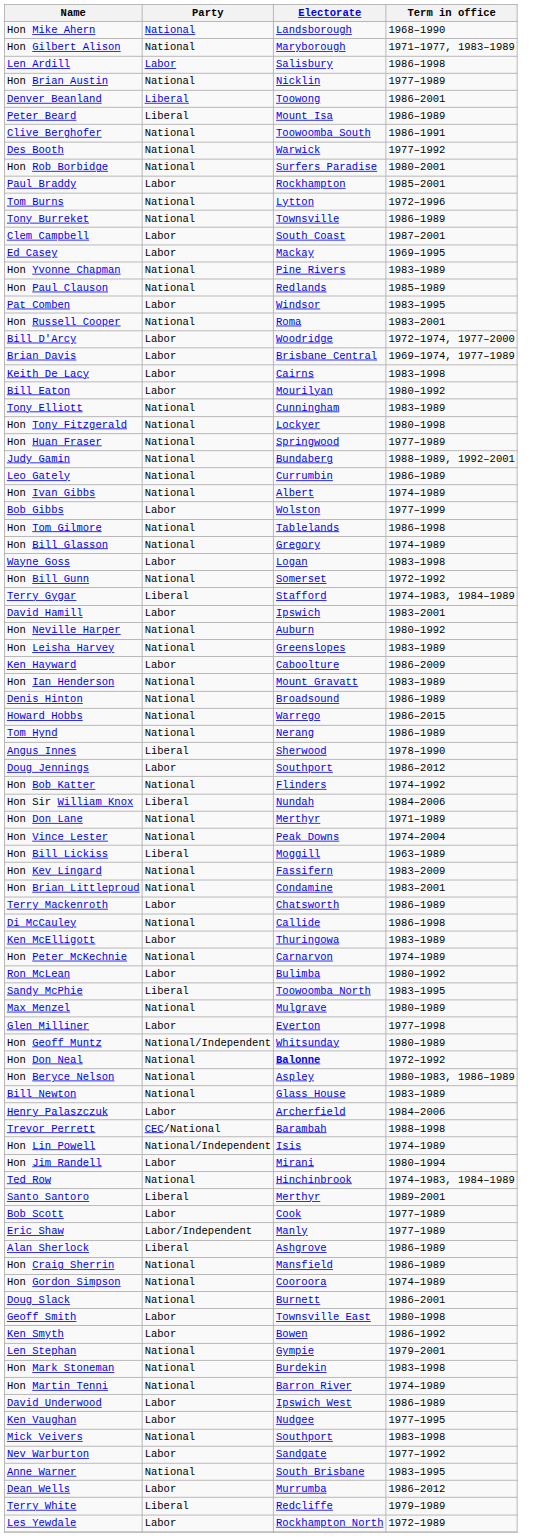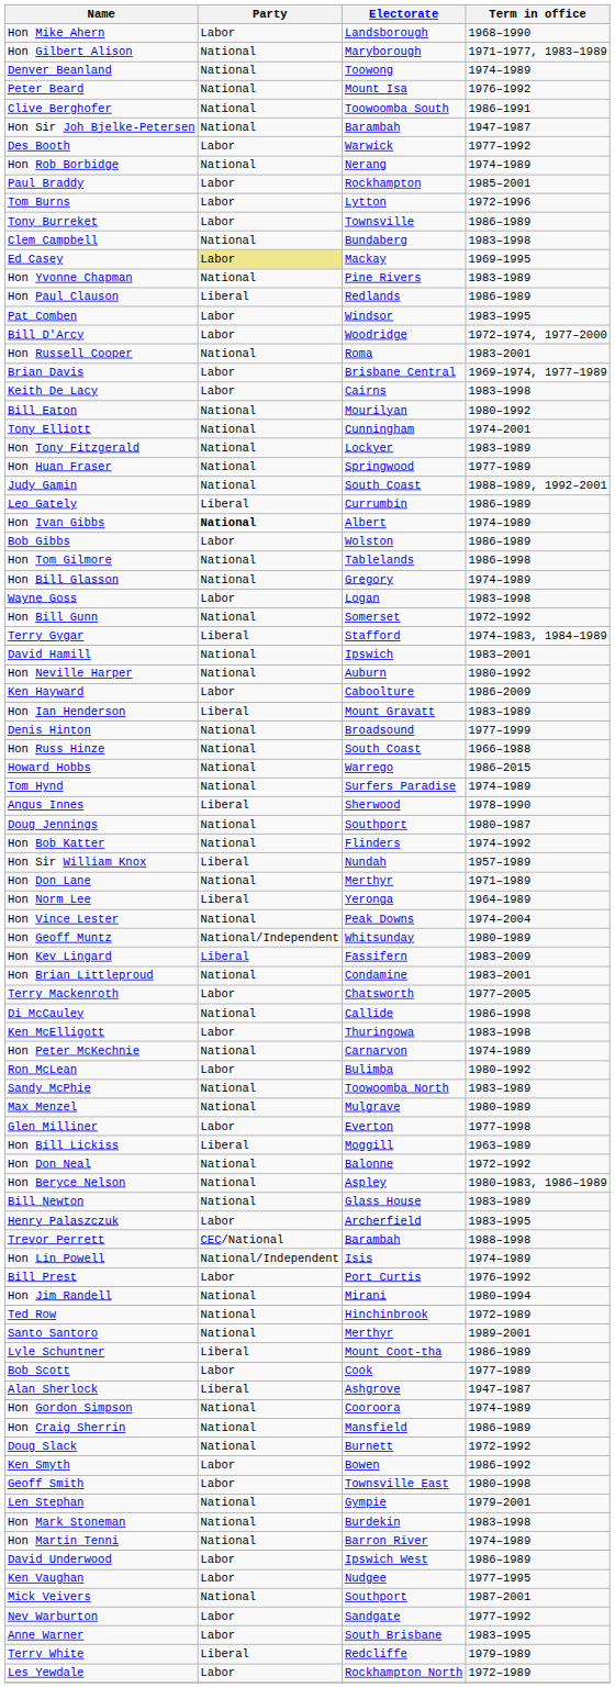 <table class="wikitable sortable">
 <tr>
 <th>Name</th>
 <th>Party</th>
 <th><a href='#'>Electorate</a></th>
 <th>Term in office</th>
 </tr>
 <tr>
 <td>Hon <a href='#'>Mike Ahern</a></td>
-<td><a href='#'>National</a></td>
+<td>Labor</td>
 <td><a href='#'>Landsborough</a></td>
 <td>1968–1990</td>
 </tr>
 <tr>
 <td>Hon <a href='#'>Gilbert Alison</a></td>
 <td>National</td>
 <td><a href='#'>Maryborough</a></td>
 <td>1971–1977, 1983–1989</td>
 </tr>
 <tr>
-<td><a href='#'>Len Ardill</a></td>
-<td><a href='#'>Labor</a></td>
-<td><a href='#'>Salisbury</a></td>
-<td>1986–1998</td>
-</tr>
-<tr>
-<td>Hon <a href='#'>Brian Austin</a></td>
+<td><a href='#'>Denver Beanland</a></td>
 <td>National</td>
-<td><a href='#'>Nicklin</a></td>
-<td>1977–1989</td>
-</tr>
-<tr>
-<td><a href='#'>Denver Beanland</a></td>
-<td><a href='#'>Liberal</a></td>
 <td><a href='#'>Toowong</a></td>
-<td>1986–2001</td>
+<td>1974–1989</td>
 </tr>
 <tr>
 <td><a href='#'>Peter Beard</a></td>
-<td>Liberal</td>
+<td>National</td>
 <td><a href='#'>Mount Isa</a></td>
-<td>1986–1989</td>
+<td>1976–1992</td>
 </tr>
 <tr>
 <td><a href='#'>Clive Berghofer</a></td>
 <td>National</td>
 <td><a href='#'>Toowoomba South</a></td>
 <td>1986–1991</td>
 </tr>
 <tr>
+<td>Hon Sir <a href='#'>Joh Bjelke-Petersen</a> </td>
+<td>National</td>
+<td><a href='#'>Barambah</a></td>
+<td>1947–1987</td>
+</tr>
+<tr>
 <td><a href='#'>Des Booth</a></td>
-<td>National</td>
+<td>Labor</td>
 <td><a href='#'>Warwick</a></td>
 <td>1977–1992</td>
 </tr>
 <tr>
 <td>Hon <a href='#'>Rob Borbidge</a></td>
 <td>National</td>
-<td><a href='#'>Surfers Paradise</a></td>
-<td>1980–2001</td>
+<td><a href='#'>Nerang</a></td>
+<td>1974–1989</td>
 </tr>
 <tr>
 <td><a href='#'>Paul Braddy</a></td>
 <td>Labor</td>
 <td><a href='#'>Rockhampton</a></td>
 <td>1985–2001</td>
 </tr>
 <tr>
 <td><a href='#'>Tom Burns</a></td>
-<td>National</td>
+<td>Labor</td>
 <td><a href='#'>Lytton</a></td>
 <td>1972–1996</td>
 </tr>
 <tr>
 <td><a href='#'>Tony Burreket</a></td>
-<td>National</td>
+<td>Labor</td>
 <td><a href='#'>Townsville</a></td>
 <td>1986–1989</td>
 </tr>
 <tr>
 <td><a href='#'>Clem Campbell</a></td>
-<td>Labor</td>
-<td><a href='#'>South Coast</a></td>
-<td>1987–2001</td>
+<td>National</td>
+<td><a href='#'>Bundaberg</a></td>
+<td>1983–1998</td>
 </tr>
 <tr>
 <td><a href='#'>Ed Casey</a></td>
-<td>Labor</td>
+<td style="background: khaki;">Labor</td>
 <td><a href='#'>Mackay</a></td>
 <td>1969–1995</td>
 </tr>
 <tr>
 <td>Hon <a href='#'>Yvonne Chapman</a></td>
 <td>National</td>
 <td><a href='#'>Pine Rivers</a></td>
 <td>1983–1989</td>
 </tr>
 <tr>
 <td>Hon <a href='#'>Paul Clauson</a></td>
-<td>National</td>
+<td>Liberal</td>
 <td><a href='#'>Redlands</a></td>
-<td>1985–1989</td>
+<td>1986–1989</td>
 </tr>
 <tr>
 <td><a href='#'>Pat Comben</a></td>
 <td>Labor</td>
 <td><a href='#'>Windsor</a></td>
 <td>1983–1995</td>
 </tr>
 <tr>
+<td><a href='#'>Bill D'Arcy</a></td>
+<td>Labor</td>
+<td><a href='#'>Woodridge</a></td>
+<td>1972–1974, 1977–2000</td>
+</tr>
+<tr>
 <td>Hon <a href='#'>Russell Cooper</a></td>
 <td>National</td>
 <td><a href='#'>Roma</a></td>
 <td>1983–2001</td>
-</tr>
-<tr>
-<td><a href='#'>Bill D'Arcy</a></td>
-<td>Labor</td>
-<td><a href='#'>Woodridge</a></td>
-<td>1972–1974, 1977–2000</td>
 </tr>
 <tr>
 <td><a href='#'>Brian Davis</a></td>
 <td>Labor</td>
 <td><a href='#'>Brisbane Central</a></td>
 <td>1969–1974, 1977–1989</td>
 </tr>
 <tr>
 <td><a href='#'>Keith De Lacy</a></td>
 <td>Labor</td>
 <td><a href='#'>Cairns</a></td>
 <td>1983–1998</td>
 </tr>
 <tr>
 <td><a href='#'>Bill Eaton</a></td>
-<td>Labor</td>
+<td>National</td>
 <td><a href='#'>Mourilyan</a></td>
 <td>1980–1992</td>
 </tr>
 <tr>
 <td><a href='#'>Tony Elliott</a></td>
 <td>National</td>
 <td><a href='#'>Cunningham</a></td>
-<td>1983–1989</td>
+<td>1974–2001</td>
 </tr>
 <tr>
 <td>Hon <a href='#'>Tony Fitzgerald</a></td>
 <td>National</td>
 <td><a href='#'>Lockyer</a></td>
-<td>1980–1998</td>
+<td>1983–1989</td>
 </tr>
 <tr>
 <td>Hon <a href='#'>Huan Fraser</a></td>
 <td>National</td>
 <td><a href='#'>Springwood</a></td>
 <td>1977–1989</td>
 </tr>
 <tr>
 <td><a href='#'>Judy Gamin</a> </td>
 <td>National</td>
-<td><a href='#'>Bundaberg</a></td>
+<td><a href='#'>South Coast</a></td>
 <td>1988–1989, 1992–2001</td>
 </tr>
 <tr>
 <td><a href='#'>Leo Gately</a></td>
-<td>National</td>
+<td>Liberal</td>
 <td><a href='#'>Currumbin</a></td>
 <td>1986–1989</td>
 </tr>
 <tr>
 <td>Hon <a href='#'>Ivan Gibbs</a></td>
-<td>National</td>
+<td><strong>National</strong></td>
 <td><a href='#'>Albert</a></td>
 <td>1974–1989</td>
 </tr>
 <tr>
 <td><a href='#'>Bob Gibbs</a></td>
 <td>Labor</td>
 <td><a href='#'>Wolston</a></td>
-<td>1977–1999</td>
+<td>1986–1989</td>
 </tr>
 <tr>
 <td>Hon <a href='#'>Tom Gilmore</a></td>
 <td>National</td>
 <td><a href='#'>Tablelands</a></td>
 <td>1986–1998</td>
 </tr>
 <tr>
 <td>Hon <a href='#'>Bill Glasson</a></td>
 <td>National</td>
 <td><a href='#'>Gregory</a></td>
 <td>1974–1989</td>
 </tr>
 <tr>
 <td><a href='#'>Wayne Goss</a></td>
 <td>Labor</td>
 <td><a href='#'>Logan</a></td>
 <td>1983–1998</td>
 </tr>
 <tr>
 <td>Hon <a href='#'>Bill Gunn</a></td>
 <td>National</td>
 <td><a href='#'>Somerset</a></td>
 <td>1972–1992</td>
 </tr>
 <tr>
 <td><a href='#'>Terry Gygar</a></td>
 <td>Liberal</td>
 <td><a href='#'>Stafford</a></td>
 <td>1974–1983, 1984–1989</td>
 </tr>
 <tr>
 <td><a href='#'>David Hamill</a></td>
-<td>Labor</td>
+<td>National</td>
 <td><a href='#'>Ipswich</a></td>
 <td>1983–2001</td>
 </tr>
 <tr>
 <td>Hon <a href='#'>Neville Harper</a></td>
 <td>National</td>
 <td><a href='#'>Auburn</a></td>
 <td>1980–1992</td>
 </tr>
 <tr>
-<td>Hon <a href='#'>Leisha Harvey</a></td>
-<td>National</td>
-<td><a href='#'>Greenslopes</a></td>
-<td>1983–1989</td>
-</tr>
-<tr>
 <td><a href='#'>Ken Hayward</a></td>
 <td>Labor</td>
 <td><a href='#'>Caboolture</a></td>
 <td>1986–2009</td>
 </tr>
 <tr>
 <td>Hon <a href='#'>Ian Henderson</a></td>
-<td>National</td>
+<td>Liberal</td>
 <td><a href='#'>Mount Gravatt</a></td>
 <td>1983–1989</td>
 </tr>
 <tr>
 <td><a href='#'>Denis Hinton</a></td>
 <td>National</td>
 <td><a href='#'>Broadsound</a></td>
-<td>1986–1989</td>
+<td>1977–1999</td>
+</tr>
+<tr>
+<td>Hon <a href='#'>Russ Hinze</a> </td>
+<td>National</td>
+<td><a href='#'>South Coast</a></td>
+<td>1966–1988</td>
 </tr>
 <tr>
 <td><a href='#'>Howard Hobbs</a></td>
 <td>National</td>
 <td><a href='#'>Warrego</a></td>
 <td>1986–2015</td>
 </tr>
 <tr>
 <td><a href='#'>Tom Hynd</a></td>
 <td>National</td>
-<td><a href='#'>Nerang</a></td>
-<td>1986–1989</td>
+<td><a href='#'>Surfers Paradise</a></td>
+<td>1974–1989</td>
 </tr>
 <tr>
 <td><a href='#'>Angus Innes</a></td>
 <td>Liberal</td>
 <td><a href='#'>Sherwood</a></td>
 <td>1978–1990</td>
 </tr>
 <tr>
 <td><a href='#'>Doug Jennings</a> </td>
-<td>Labor</td>
+<td>National</td>
 <td><a href='#'>Southport</a></td>
-<td>1986–2012</td>
+<td>1980–1987</td>
 </tr>
 <tr>
 <td>Hon <a href='#'>Bob Katter</a></td>
 <td>National</td>
 <td><a href='#'>Flinders</a></td>
 <td>1974–1992</td>
 </tr>
 <tr>
 <td>Hon Sir <a href='#'>William Knox</a></td>
 <td>Liberal</td>
 <td><a href='#'>Nundah</a></td>
-<td>1984–2006</td>
+<td>1957–1989</td>
 </tr>
 <tr>
 <td>Hon <a href='#'>Don Lane</a> </td>
 <td>National</td>
 <td><a href='#'>Merthyr</a></td>
 <td>1971–1989</td>
 </tr>
 <tr>
+<td>Hon <a href='#'>Norm Lee</a></td>
+<td>Liberal</td>
+<td><a href='#'>Yeronga</a></td>
+<td>1964–1989</td>
+</tr>
+<tr>
 <td>Hon <a href='#'>Vince Lester</a></td>
 <td>National</td>
 <td><a href='#'>Peak Downs</a></td>
 <td>1974–2004</td>
 </tr>
 <tr>
-<td>Hon <a href='#'>Bill Lickiss</a></td>
-<td>Liberal</td>
-<td><a href='#'>Moggill</a></td>
-<td>1963–1989</td>
+<td>Hon <a href='#'>Geoff Muntz</a></td>
+<td>National/Independent </td>
+<td><a href='#'>Whitsunday</a></td>
+<td>1980–1989</td>
 </tr>
 <tr>
 <td>Hon <a href='#'>Kev Lingard</a></td>
-<td>National</td>
+<td><a href='#'>Liberal</a></td>
 <td><a href='#'>Fassifern</a></td>
 <td>1983–2009</td>
 </tr>
 <tr>
 <td>Hon <a href='#'>Brian Littleproud</a></td>
 <td>National</td>
 <td><a href='#'>Condamine</a></td>
 <td>1983–2001</td>
 </tr>
 <tr>
 <td><a href='#'>Terry Mackenroth</a></td>
 <td>Labor</td>
 <td><a href='#'>Chatsworth</a></td>
-<td>1986–1989</td>
+<td>1977–2005</td>
 </tr>
 <tr>
 <td><a href='#'>Di McCauley</a></td>
 <td>National</td>
 <td><a href='#'>Callide</a></td>
 <td>1986–1998</td>
 </tr>
 <tr>
 <td><a href='#'>Ken McElligott</a></td>
 <td>Labor</td>
 <td><a href='#'>Thuringowa</a></td>
-<td>1983–1989</td>
+<td>1983–1998</td>
 </tr>
 <tr>
 <td>Hon <a href='#'>Peter McKechnie</a></td>
 <td>National</td>
 <td><a href='#'>Carnarvon</a></td>
 <td>1974–1989</td>
 </tr>
 <tr>
 <td><a href='#'>Ron McLean</a></td>
 <td>Labor</td>
 <td><a href='#'>Bulimba</a></td>
 <td>1980–1992</td>
 </tr>
 <tr>
 <td><a href='#'>Sandy McPhie</a></td>
-<td>Liberal</td>
+<td>National</td>
 <td><a href='#'>Toowoomba North</a></td>
-<td>1983–1995</td>
+<td>1983–1989</td>
 </tr>
 <tr>
 <td><a href='#'>Max Menzel</a></td>
 <td>National</td>
 <td><a href='#'>Mulgrave</a></td>
 <td>1980–1989</td>
 </tr>
 <tr>
 <td><a href='#'>Glen Milliner</a></td>
 <td>Labor</td>
 <td><a href='#'>Everton</a></td>
 <td>1977–1998</td>
 </tr>
 <tr>
-<td>Hon <a href='#'>Geoff Muntz</a></td>
-<td>National/Independent </td>
-<td><a href='#'>Whitsunday</a></td>
-<td>1980–1989</td>
+<td>Hon <a href='#'>Bill Lickiss</a></td>
+<td>Liberal</td>
+<td><a href='#'>Moggill</a></td>
+<td>1963–1989</td>
 </tr>
 <tr>
 <td>Hon <a href='#'>Don Neal</a></td>
 <td>National</td>
-<td><strong><a href='#'>Balonne</a></strong></td>
+<td><a href='#'>Balonne</a></td>
 <td>1972–1992</td>
 </tr>
 <tr>
 <td>Hon <a href='#'>Beryce Nelson</a></td>
 <td>National</td>
 <td><a href='#'>Aspley</a></td>
 <td>1980–1983, 1986–1989</td>
 </tr>
 <tr>
 <td><a href='#'>Bill Newton</a></td>
 <td>National</td>
 <td><a href='#'>Glass House</a></td>
 <td>1983–1989</td>
 </tr>
 <tr>
 <td><a href='#'>Henry Palaszczuk</a></td>
 <td>Labor</td>
 <td><a href='#'>Archerfield</a></td>
-<td>1984–2006</td>
+<td>1983–1995</td>
 </tr>
 <tr>
 <td><a href='#'>Trevor Perrett</a> </td>
 <td><a href='#'>CEC</a>/National </td>
 <td><a href='#'>Barambah</a></td>
 <td>1988–1998</td>
 </tr>
 <tr>
 <td>Hon <a href='#'>Lin Powell</a></td>
 <td>National/Independent </td>
 <td><a href='#'>Isis</a></td>
 <td>1974–1989</td>
 </tr>
 <tr>
+<td><a href='#'>Bill Prest</a></td>
+<td>Labor</td>
+<td><a href='#'>Port Curtis</a></td>
+<td>1976–1992</td>
+</tr>
+<tr>
 <td>Hon <a href='#'>Jim Randell</a></td>
-<td>Labor</td>
+<td>National</td>
 <td><a href='#'>Mirani</a></td>
 <td>1980–1994</td>
 </tr>
 <tr>
 <td><a href='#'>Ted Row</a></td>
 <td>National</td>
 <td><a href='#'>Hinchinbrook</a></td>
-<td>1974–1983, 1984–1989</td>
+<td>1972–1989</td>
 </tr>
 <tr>
 <td><a href='#'>Santo Santoro</a> </td>
-<td>Liberal</td>
+<td>National</td>
 <td><a href='#'>Merthyr</a></td>
 <td>1989–2001</td>
+</tr>
+<tr>
+<td><a href='#'>Lyle Schuntner</a></td>
+<td>Liberal</td>
+<td><a href='#'>Mount Coot-tha</a></td>
+<td>1986–1989</td>
 </tr>
 <tr>
 <td><a href='#'>Bob Scott</a></td>
 <td>Labor</td>
 <td><a href='#'>Cook</a></td>
 <td>1977–1989</td>
 </tr>
 <tr>
-<td><a href='#'>Eric Shaw</a></td>
-<td>Labor/Independent </td>
-<td><a href='#'>Manly</a></td>
-<td>1977–1989</td>
-</tr>
-<tr>
 <td><a href='#'>Alan Sherlock</a></td>
 <td>Liberal</td>
 <td><a href='#'>Ashgrove</a></td>
-<td>1986–1989</td>
+<td>1947–1987</td>
+</tr>
+<tr>
+<td>Hon <a href='#'>Gordon Simpson</a></td>
+<td>National</td>
+<td><a href='#'>Cooroora</a></td>
+<td>1974–1989</td>
 </tr>
 <tr>
 <td>Hon <a href='#'>Craig Sherrin</a></td>
 <td>National</td>
 <td><a href='#'>Mansfield</a></td>
 <td>1986–1989</td>
 </tr>
 <tr>
-<td>Hon <a href='#'>Gordon Simpson</a></td>
-<td>National</td>
-<td><a href='#'>Cooroora</a></td>
-<td>1974–1989</td>
-</tr>
-<tr>
 <td><a href='#'>Doug Slack</a></td>
 <td>National</td>
 <td><a href='#'>Burnett</a></td>
-<td>1986–2001</td>
+<td>1972–1992</td>
+</tr>
+<tr>
+<td><a href='#'>Ken Smyth</a></td>
+<td>Labor</td>
+<td><a href='#'>Bowen</a></td>
+<td>1986–1992</td>
 </tr>
 <tr>
 <td><a href='#'>Geoff Smith</a></td>
 <td>Labor</td>
 <td><a href='#'>Townsville East</a></td>
 <td>1980–1998</td>
-</tr>
-<tr>
-<td><a href='#'>Ken Smyth</a></td>
-<td>Labor</td>
-<td><a href='#'>Bowen</a></td>
-<td>1986–1992</td>
 </tr>
 <tr>
 <td><a href='#'>Len Stephan</a></td>
 <td>National</td>
 <td><a href='#'>Gympie</a></td>
 <td>1979–2001</td>
 </tr>
 <tr>
 <td>Hon <a href='#'>Mark Stoneman</a></td>
 <td>National</td>
 <td><a href='#'>Burdekin</a></td>
 <td>1983–1998</td>
 </tr>
 <tr>
 <td>Hon <a href='#'>Martin Tenni</a></td>
 <td>National</td>
 <td><a href='#'>Barron River</a></td>
 <td>1974–1989</td>
 </tr>
 <tr>
 <td><a href='#'>David Underwood</a></td>
 <td>Labor</td>
 <td><a href='#'>Ipswich West</a></td>
 <td>1986–1989</td>
 </tr>
 <tr>
 <td><a href='#'>Ken Vaughan</a></td>
 <td>Labor</td>
 <td><a href='#'>Nudgee</a></td>
 <td>1977–1995</td>
 </tr>
 <tr>
 <td><a href='#'>Mick Veivers</a> </td>
 <td>National</td>
 <td><a href='#'>Southport</a></td>
-<td>1983–1998</td>
+<td>1987–2001</td>
 </tr>
 <tr>
 <td><a href='#'>Nev Warburton</a></td>
 <td>Labor</td>
 <td><a href='#'>Sandgate</a></td>
 <td>1977–1992</td>
 </tr>
 <tr>
 <td><a href='#'>Anne Warner</a></td>
-<td>National</td>
+<td>Labor</td>
 <td><a href='#'>South Brisbane</a></td>
 <td>1983–1995</td>
-</tr>
-<tr>
-<td><a href='#'>Dean Wells</a></td>
-<td>Labor</td>
-<td><a href='#'>Murrumba</a></td>
-<td>1986–2012</td>
 </tr>
 <tr>
 <td><a href='#'>Terry White</a></td>
 <td>Liberal</td>
 <td><a href='#'>Redcliffe</a></td>
 <td>1979–1989</td>
 </tr>
 <tr>
 <td><a href='#'>Les Yewdale</a></td>
 <td>Labor</td>
 <td><a href='#'>Rockhampton North</a></td>
 <td>1972–1989</td>
 </tr>
 <tr>
 </tr>
 </table>
